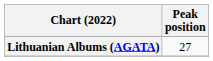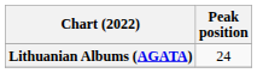 <table class="wikitable sortable plainrowheaders" style="text-align:center">
 <tr>
 <th scope="col">Chart (2022)</th>
 <th scope="col">Peak<br>position</th>
 </tr>
 <tr>
 </tr>
 <tr>
 </tr>
 <tr>
 <th scope="row">Lithuanian Albums (<a href='#'>AGATA</a>)</th>
-<td>27</td>
+<td>24</td>
 </tr>
 <tr>
 </tr>
 <tr>
 </tr>
 </table>
